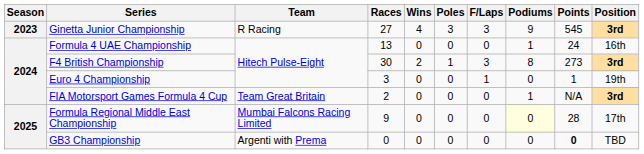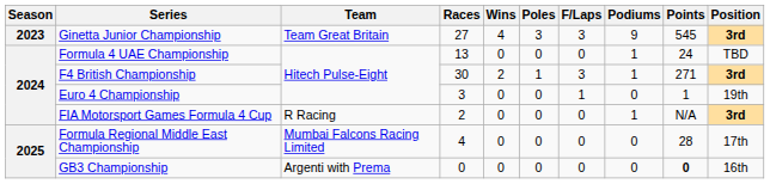 <table class="wikitable" style="font-size: 90%; text-align:center">
 <tr>
 <th>Season</th>
 <th>Series</th>
 <th>Team</th>
 <th>Races</th>
 <th>Wins</th>
 <th>Poles</th>
 <th>F/Laps</th>
 <th>Podiums</th>
 <th>Points</th>
 <th>Position</th>
 </tr>
 <tr>
 <th>2023</th>
 <td align="left"><a href='#'>Ginetta Junior Championship</a></td>
-<td align="left">R Racing</td>
+<td align="left"><a href='#'>Team Great Britain</a></td>
 <td>27</td>
 <td>4</td>
 <td>3</td>
 <td>3</td>
 <td>9</td>
 <td>545</td>
 <td style="background:#FFDF9F"><strong>3rd</strong></td>
 </tr>
 <tr>
 <th rowspan="4">2024</th>
 <td align="left"><a href='#'>Formula 4 UAE Championship</a></td>
 <td rowspan="3" align="left"><a href='#'>Hitech Pulse-Eight</a></td>
 <td>13</td>
 <td>0</td>
 <td>0</td>
 <td>0</td>
 <td>1</td>
 <td>24</td>
-<td>16th</td>
+<td>TBD</td>
 </tr>
 <tr>
 <td align="left"><a href='#'>F4 British Championship</a></td>
 <td>30</td>
 <td>2</td>
 <td>1</td>
 <td>3</td>
-<td>8</td>
-<td>273</td>
+<td>1</td>
+<td>271</td>
 <td style="background:#FFDF9F"><strong>3rd</strong></td>
 </tr>
 <tr>
 <td align="left"><a href='#'>Euro 4 Championship</a></td>
 <td>3</td>
 <td>0</td>
 <td>0</td>
 <td>1</td>
 <td>0</td>
 <td>1</td>
 <td>19th</td>
 </tr>
 <tr>
 <td align="left"><a href='#'>FIA Motorsport Games Formula 4 Cup</a></td>
-<td align="left"><a href='#'>Team Great Britain</a></td>
+<td align="left">R Racing</td>
 <td>2</td>
 <td>0</td>
 <td>0</td>
 <td>0</td>
 <td>1</td>
 <td>N/A</td>
 <td style="background:#FFDF9F"><strong>3rd</strong></td>
 </tr>
 <tr>
 <th rowspan="2">2025</th>
 <td align=left><a href='#'>Formula Regional Middle East Championship</a></td>
 <td align=left><a href='#'>Mumbai Falcons Racing Limited</a></td>
-<td>9</td>
+<td>4</td>
 <td>0</td>
 <td>0</td>
 <td>0</td>
-<td style="background: lightyellow;">0</td>
+<td>0</td>
 <td>28</td>
 <td>17th</td>
 </tr>
 <tr>
 <td align="left"><a href='#'>GB3 Championship</a></td>
 <td align="left">Argenti with <a href='#'>Prema</a></td>
 <td>0</td>
 <td>0</td>
 <td>0</td>
 <td>0</td>
 <td>0</td>
 <td><strong>0</strong></td>
-<td>TBD</td>
+<td>16th</td>
 </tr>
 </table>
